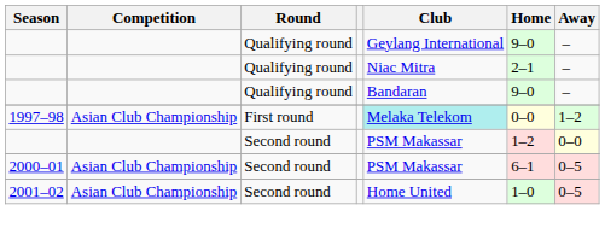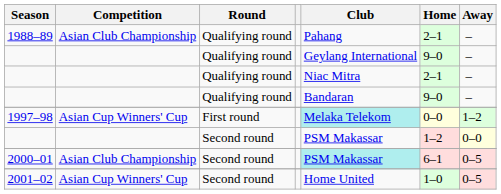 <table class="wikitable">
 <tr>
 <th>Season</th>
 <th>Competition</th>
 <th>Round</th>
 <th></th>
 <th>Club</th>
 <th>Home</th>
 <th>Away</th>
+</tr>
+<tr>
+<td><a href='#'>1988–89</a></td>
+<td><a href='#'>Asian Club Championship</a></td>
+<td>Qualifying round</td>
+<td></td>
+<td><a href='#'>Pahang</a></td>
+<td style="background:#dfd;">2–1</td>
+<td> –</td>
 </tr>
 <tr>
 <td></td>
 <td></td>
 <td>Qualifying round</td>
 <td></td>
 <td><a href='#'>Geylang International</a></td>
 <td style="background:#dfd;">9–0</td>
 <td> –</td>
 </tr>
 <tr>
 <td></td>
 <td></td>
 <td>Qualifying round</td>
 <td></td>
 <td><a href='#'>Niac Mitra</a></td>
 <td style="background:#dfd;">2–1</td>
 <td> –</td>
 </tr>
 <tr>
 <td></td>
 <td></td>
 <td>Qualifying round</td>
 <td></td>
 <td><a href='#'>Bandaran</a></td>
 <td style="background:#dfd;">9–0</td>
 <td> –</td>
 </tr>
 <tr>
 </tr>
 <tr>
 </tr>
 <tr>
 <td><a href='#'>1997–98</a></td>
-<td><a href='#'>Asian Club Championship</a></td>
+<td><a href='#'>Asian Cup Winners' Cup</a></td>
 <td>First round</td>
 <td></td>
 <td style="background: paleturquoise;"><a href='#'>Melaka Telekom</a></td>
 <td style="background:#ffd;">0–0</td>
 <td style="background:#dfd;">1–2</td>
 </tr>
 <tr>
 <td></td>
 <td></td>
 <td>Second round</td>
 <td></td>
 <td><a href='#'>PSM Makassar</a></td>
 <td style="background:#fdd;">1–2</td>
 <td style="background:#ffd;">0–0</td>
 </tr>
 <tr>
 </tr>
 <tr>
 <td><a href='#'>2000–01</a></td>
 <td><a href='#'>Asian Club Championship</a></td>
 <td>Second round</td>
 <td></td>
-<td><a href='#'>PSM Makassar</a></td>
+<td style="background: paleturquoise;"><a href='#'>PSM Makassar</a></td>
 <td style="background:#fdd;">6–1</td>
 <td style="background:#fdd;">0–5</td>
 </tr>
 <tr>
 </tr>
 <tr>
 <td><a href='#'>2001–02</a></td>
-<td><a href='#'>Asian Club Championship</a></td>
+<td><a href='#'>Asian Cup Winners' Cup</a></td>
 <td>Second round</td>
 <td></td>
 <td><a href='#'>Home United</a></td>
 <td style="background:#dfd;">1–0</td>
 <td style="background:#fdd;">0–5</td>
 </tr>
 </table>
